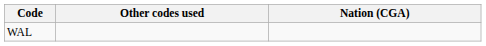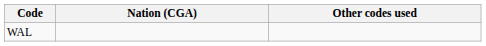 <table class="wikitable">
 <tr>
 <th style="width:4em">Code</th>
+<th style="width:18em">Nation (CGA)</th>
 <th style="width:18em">Other codes used</th>
-<th style="width:18em">Nation (CGA)</th>
 </tr>
 <tr>
 <td>WAL</td>
 <td></td>
 <td></td>
 </tr>
 </table>
